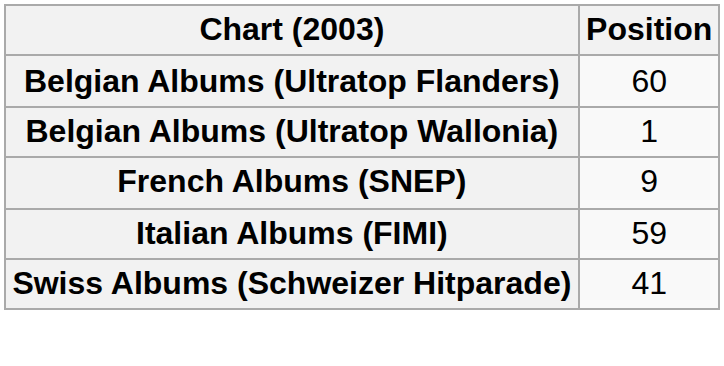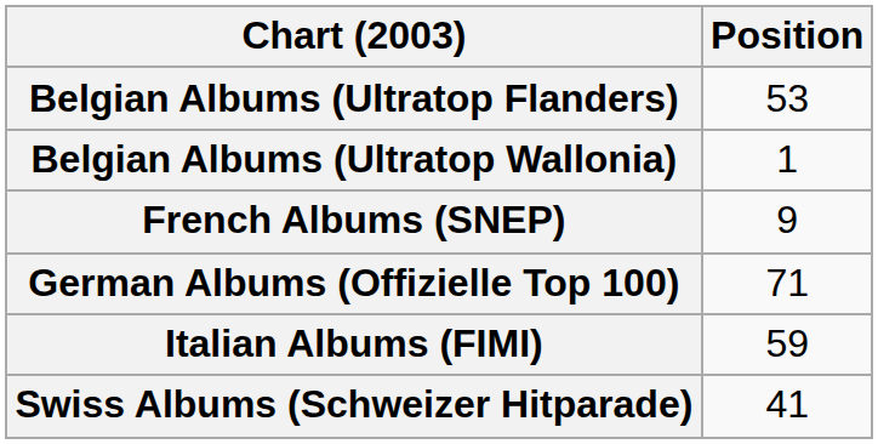 <table class="wikitable sortable plainrowheaders" style="text-align:center">
 <tr>
 <th scope="col">Chart (2003)</th>
 <th scope="col">Position</th>
 </tr>
 <tr>
 <th scope="row">Belgian Albums (Ultratop Flanders)</th>
-<td>60</td>
+<td>53</td>
 </tr>
 <tr>
 <th scope="row">Belgian Albums (Ultratop Wallonia)</th>
 <td>1</td>
 </tr>
 <tr>
 <th scope="row">French Albums (SNEP)</th>
 <td>9</td>
 </tr>
 <tr>
+<th scope="row">German Albums (Offizielle Top 100)</th>
+<td>71</td>
+</tr>
+<tr>
 <th scope="row">Italian Albums (FIMI)</th>
 <td>59</td>
 </tr>
 <tr>
 <th scope="row">Swiss Albums (Schweizer Hitparade)</th>
 <td>41</td>
 </tr>
 </table>
